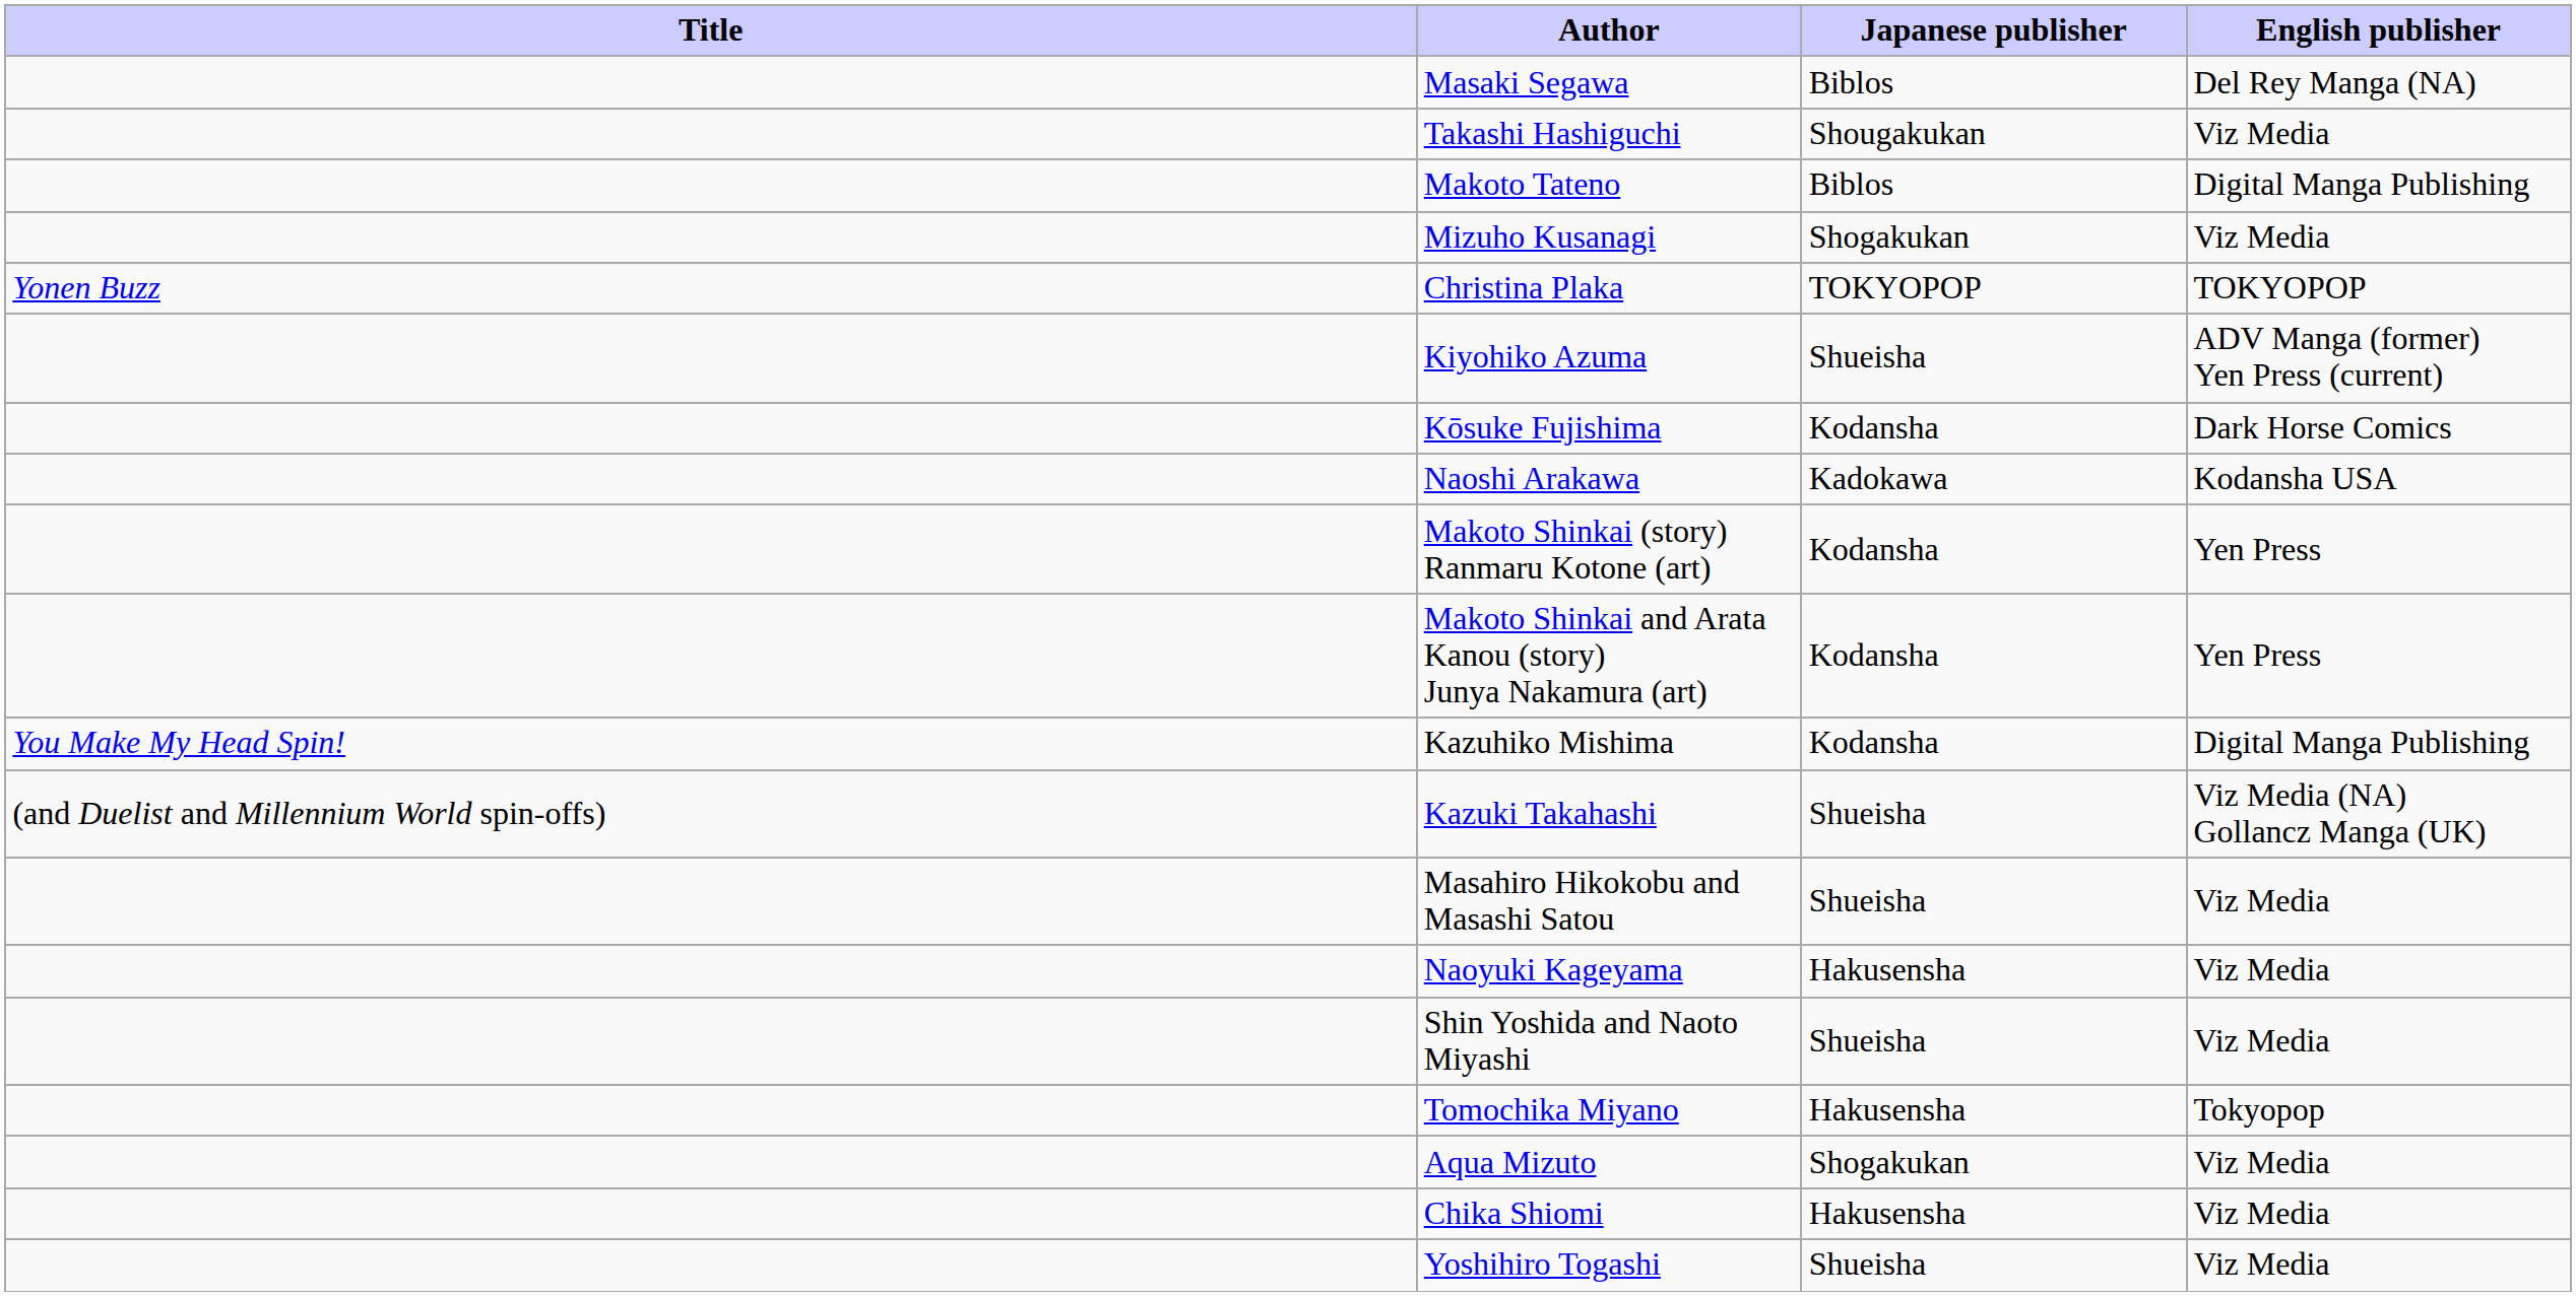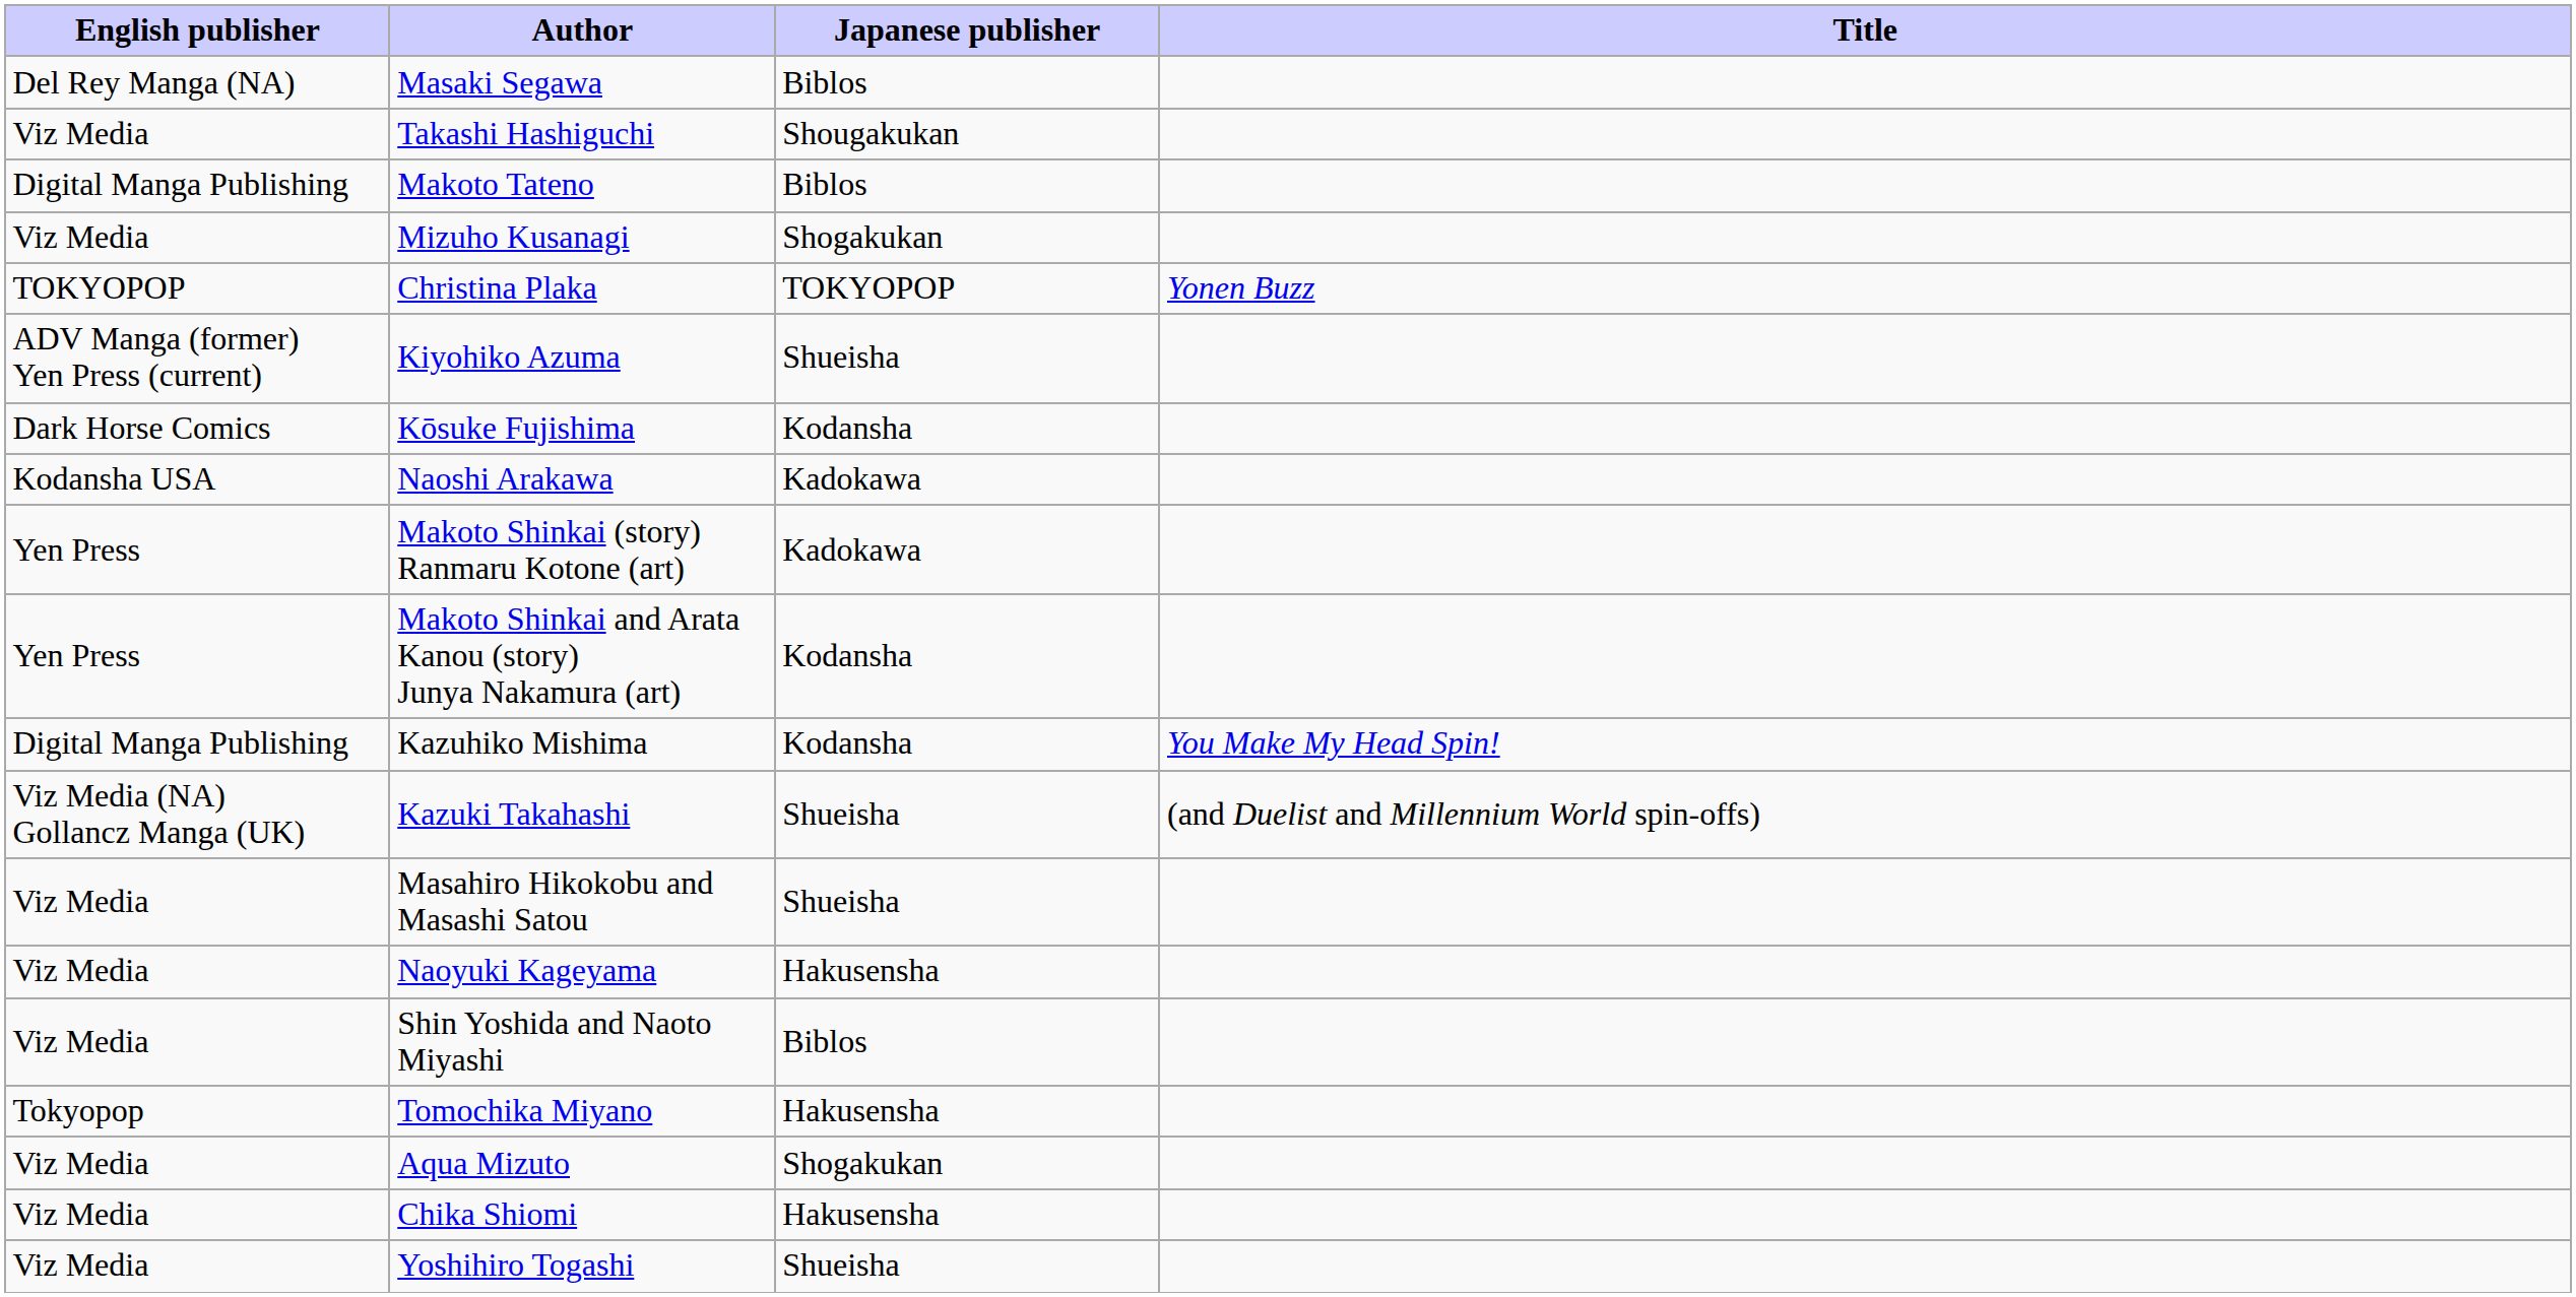 <table class="wikitable" style="width: 100%;">
 <tr>
-<th style="background: #ccf;">Title</th>
+<th style="background: #ccf; width: 15%;">English publisher</th>
 <th style="background: #ccf; width: 15%;">Author</th>
 <th style="background: #ccf; width: 15%;">Japanese publisher</th>
-<th style="background: #ccf; width: 15%;">English publisher</th>
+<th style="background: #ccf;">Title</th>
 </tr>
 <tr>
-<td></td>
+<td>Del Rey Manga (NA)</td>
 <td><a href='#'>Masaki Segawa</a></td>
 <td>Biblos</td>
-<td>Del Rey Manga (NA)</td>
+<td></td>
 </tr>
 <tr>
-<td></td>
+<td>Viz Media</td>
 <td><a href='#'>Takashi Hashiguchi</a></td>
 <td>Shougakukan</td>
-<td>Viz Media</td>
+<td></td>
 </tr>
 <tr>
-<td></td>
+<td>Digital Manga Publishing</td>
 <td><a href='#'>Makoto Tateno</a></td>
 <td>Biblos</td>
-<td>Digital Manga Publishing</td>
+<td></td>
 </tr>
 <tr>
-<td></td>
+<td>Viz Media</td>
 <td><a href='#'>Mizuho Kusanagi</a></td>
 <td>Shogakukan</td>
-<td>Viz Media</td>
+<td></td>
 </tr>
 <tr>
-<td><em><a href='#'>Yonen Buzz</a></em></td>
+<td>TOKYOPOP</td>
 <td><a href='#'>Christina Plaka</a></td>
 <td>TOKYOPOP</td>
-<td>TOKYOPOP</td>
+<td><em><a href='#'>Yonen Buzz</a></em></td>
 </tr>
 <tr>
-<td></td>
+<td>ADV Manga (former) <br> Yen Press (current)</td>
 <td><a href='#'>Kiyohiko Azuma</a></td>
 <td>Shueisha</td>
-<td>ADV Manga (former) <br> Yen Press (current)</td>
+<td></td>
 </tr>
 <tr>
-<td></td>
+<td>Dark Horse Comics</td>
 <td><a href='#'>Kōsuke Fujishima</a></td>
 <td>Kodansha</td>
-<td>Dark Horse Comics</td>
+<td></td>
 </tr>
 <tr>
-<td></td>
+<td>Kodansha USA</td>
 <td><a href='#'>Naoshi Arakawa</a></td>
 <td>Kadokawa</td>
-<td>Kodansha USA</td>
+<td></td>
 </tr>
 <tr>
+<td>Yen Press</td>
+<td><a href='#'>Makoto Shinkai</a> (story)<br>Ranmaru Kotone (art)</td>
+<td>Kadokawa</td>
 <td></td>
-<td><a href='#'>Makoto Shinkai</a> (story)<br>Ranmaru Kotone (art)</td>
-<td>Kodansha</td>
-<td>Yen Press</td>
 </tr>
 <tr>
-<td></td>
+<td>Yen Press</td>
 <td><a href='#'>Makoto Shinkai</a> and Arata Kanou (story)<br>Junya Nakamura (art)</td>
 <td>Kodansha</td>
-<td>Yen Press</td>
+<td></td>
 </tr>
 <tr>
-<td><em><a href='#'>You Make My Head Spin!</a></em></td>
+<td>Digital Manga Publishing</td>
 <td>Kazuhiko Mishima</td>
 <td>Kodansha</td>
-<td>Digital Manga Publishing</td>
+<td><em><a href='#'>You Make My Head Spin!</a></em></td>
 </tr>
 <tr>
-<td> <div>(and <em>Duelist</em> and <em>Millennium World</em> spin-offs)</div></td>
+<td>Viz Media (NA) <br> Gollancz Manga (UK)</td>
 <td><a href='#'>Kazuki Takahashi</a></td>
 <td>Shueisha</td>
-<td>Viz Media (NA) <br> Gollancz Manga (UK)</td>
+<td> <div>(and <em>Duelist</em> and <em>Millennium World</em> spin-offs)</div></td>
 </tr>
 <tr>
-<td></td>
+<td>Viz Media</td>
 <td>Masahiro Hikokobu and Masashi Satou</td>
 <td>Shueisha</td>
-<td>Viz Media</td>
+<td></td>
 </tr>
 <tr>
-<td></td>
+<td>Viz Media</td>
 <td><a href='#'>Naoyuki Kageyama</a></td>
 <td>Hakusensha</td>
-<td>Viz Media</td>
+<td></td>
 </tr>
 <tr>
+<td>Viz Media</td>
+<td>Shin Yoshida and Naoto Miyashi</td>
+<td>Biblos</td>
 <td></td>
-<td>Shin Yoshida and Naoto Miyashi</td>
-<td>Shueisha</td>
-<td>Viz Media</td>
 </tr>
 <tr>
-<td></td>
+<td>Tokyopop</td>
 <td><a href='#'>Tomochika Miyano</a></td>
 <td>Hakusensha</td>
-<td>Tokyopop</td>
+<td></td>
 </tr>
 <tr>
-<td></td>
+<td>Viz Media</td>
 <td><a href='#'>Aqua Mizuto</a></td>
 <td>Shogakukan</td>
-<td>Viz Media</td>
+<td></td>
 </tr>
 <tr>
-<td></td>
+<td>Viz Media</td>
 <td><a href='#'>Chika Shiomi</a></td>
 <td>Hakusensha</td>
-<td>Viz Media</td>
+<td></td>
 </tr>
 <tr>
-<td></td>
+<td>Viz Media</td>
 <td><a href='#'>Yoshihiro Togashi</a></td>
 <td>Shueisha</td>
-<td>Viz Media</td>
+<td></td>
 </tr>
 </table>
